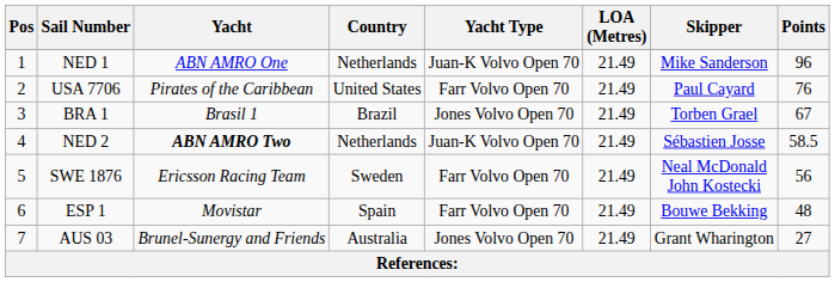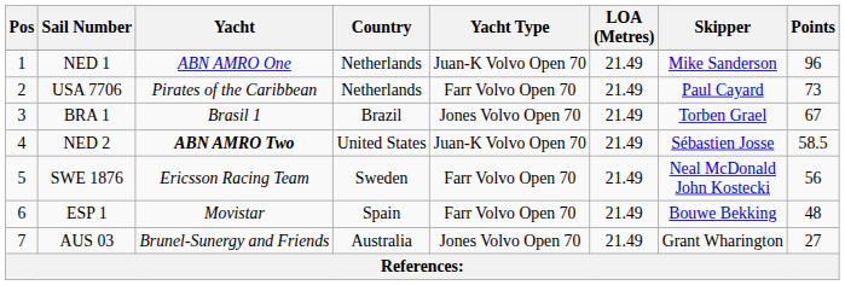 <table class="wikitable sortable" style="text-align: center;" "font-size: 100%;">
 <tr>
 <th>Pos</th>
 <th>Sail Number</th>
 <th>Yacht</th>
 <th>Country</th>
 <th>Yacht Type</th>
 <th>LOA<br>(Metres)</th>
 <th>Skipper</th>
 <th>Points</th>
 </tr>
 <tr style="font-weight:bold">
 </tr>
 <tr>
 <td>1</td>
 <td>NED 1</td>
 <td><em><a href='#'>ABN AMRO One</a></em></td>
 <td> Netherlands</td>
 <td>Juan-K Volvo Open 70</td>
 <td>21.49</td>
 <td><a href='#'>Mike Sanderson</a></td>
 <td>96</td>
 </tr>
 <tr>
 <td>2</td>
 <td>USA 7706</td>
 <td><em>Pirates of the Caribbean</em></td>
-<td> United States</td>
+<td> Netherlands</td>
 <td>Farr Volvo Open 70</td>
 <td>21.49</td>
 <td><a href='#'>Paul Cayard</a></td>
-<td>76</td>
+<td>73</td>
 </tr>
 <tr>
 <td>3</td>
 <td>BRA 1</td>
 <td><em>Brasil 1</em></td>
 <td> Brazil</td>
 <td>Jones Volvo Open 70</td>
 <td>21.49</td>
 <td><a href='#'>Torben Grael</a></td>
 <td>67</td>
 </tr>
 <tr>
 <td>4</td>
 <td>NED 2</td>
 <td><strong><em>ABN AMRO Two</em></strong></td>
-<td> Netherlands</td>
+<td> United States</td>
 <td>Juan-K Volvo Open 70</td>
 <td>21.49</td>
 <td><a href='#'>Sébastien Josse</a></td>
 <td>58.5</td>
 </tr>
 <tr>
 <td>5</td>
 <td>SWE 1876</td>
 <td><em>Ericsson Racing Team</em></td>
 <td> Sweden</td>
 <td>Farr Volvo Open 70</td>
 <td>21.49</td>
 <td><a href='#'>Neal McDonald</a> <br> <a href='#'>John Kostecki</a></td>
 <td>56</td>
 </tr>
 <tr>
 <td>6</td>
 <td>ESP 1</td>
 <td><em>Movistar</em></td>
 <td> Spain</td>
 <td>Farr Volvo Open 70</td>
 <td>21.49</td>
 <td><a href='#'>Bouwe Bekking</a></td>
 <td>48</td>
 </tr>
 <tr>
 <td>7</td>
 <td>AUS 03</td>
 <td><em>Brunel-Sunergy and Friends</em></td>
 <td> Australia</td>
 <td>Jones Volvo Open 70</td>
 <td>21.49</td>
 <td>Grant Wharington</td>
 <td>27</td>
 </tr>
 <tr>
 <th colspan=8>References:</th>
 </tr>
 </table>
